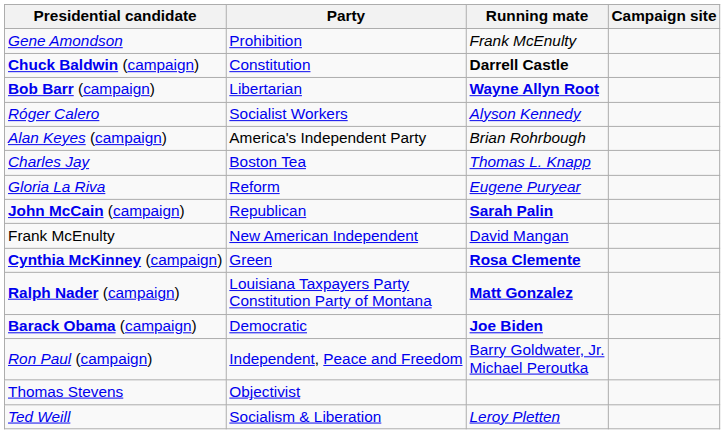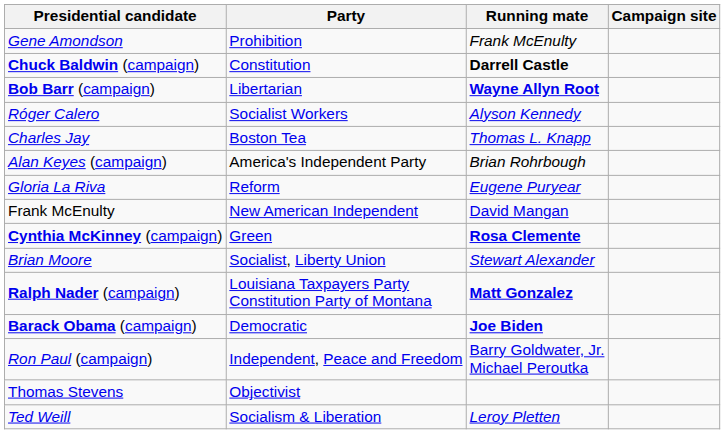 <table class="wikitable sortable">
 <tr>
 <th>Presidential candidate</th>
 <th>Party</th>
 <th>Running mate</th>
 <th>Campaign site</th>
 </tr>
 <tr>
 <td><em><a href='#'>Gene Amondson</a></em></td>
 <td><a href='#'>Prohibition</a></td>
 <td><em>Frank McEnulty</em></td>
 <td></td>
 </tr>
 <tr>
 <td><strong><a href='#'>Chuck Baldwin</a></strong>  (<a href='#'>campaign</a>)</td>
 <td><a href='#'>Constitution</a></td>
 <td><strong>Darrell Castle</strong></td>
 <td></td>
 </tr>
 <tr>
 <td><strong><a href='#'>Bob Barr</a></strong> (<a href='#'>campaign</a>)</td>
 <td><a href='#'>Libertarian</a></td>
 <td><strong><a href='#'>Wayne Allyn Root</a></strong></td>
 <td></td>
 </tr>
 <tr>
 <td><em><a href='#'>Róger Calero</a></em></td>
 <td><a href='#'>Socialist Workers</a></td>
 <td><em><a href='#'>Alyson Kennedy</a></em></td>
 <td></td>
 </tr>
 <tr>
+<td><em><a href='#'>Charles Jay</a></em></td>
+<td><a href='#'>Boston Tea</a></td>
+<td><em><a href='#'>Thomas L. Knapp</a></em></td>
+<td></td>
+</tr>
+<tr>
 <td><em><a href='#'>Alan Keyes</a></em> (<a href='#'>campaign</a>)</td>
 <td>America's Independent Party</td>
 <td><em>Brian Rohrbough</em></td>
 <td></td>
 </tr>
 <tr>
-<td><em><a href='#'>Charles Jay</a></em></td>
-<td><a href='#'>Boston Tea</a></td>
-<td><em><a href='#'>Thomas L. Knapp</a></em></td>
-<td></td>
-</tr>
-<tr>
 <td><em><a href='#'>Gloria La Riva</a></em></td>
 <td><a href='#'>Reform</a></td>
 <td><em><a href='#'>Eugene Puryear</a></em></td>
-<td></td>
-</tr>
-<tr>
-<td><strong><a href='#'>John McCain</a></strong> (<a href='#'>campaign</a>)</td>
-<td><a href='#'>Republican</a></td>
-<td><strong><a href='#'>Sarah Palin</a></strong></td>
 <td></td>
 </tr>
 <tr>
 <td>Frank McEnulty</td>
 <td><a href='#'>New American Independent</a></td>
 <td><a href='#'>David Mangan</a></td>
 <td></td>
 </tr>
 <tr>
 <td><strong><a href='#'>Cynthia McKinney</a></strong> (<a href='#'>campaign</a>)</td>
 <td><a href='#'>Green</a></td>
 <td><strong><a href='#'>Rosa Clemente</a></strong></td>
+<td></td>
+</tr>
+<tr>
+<td><em><a href='#'>Brian Moore</a></em></td>
+<td><a href='#'>Socialist</a>, <a href='#'>Liberty Union</a></td>
+<td><em><a href='#'>Stewart Alexander</a></em></td>
 <td></td>
 </tr>
 <tr>
 <td><strong><a href='#'>Ralph Nader</a></strong> (<a href='#'>campaign</a>)</td>
 <td><a href='#'>Louisiana Taxpayers Party</a> <br> <a href='#'>Constitution Party of Montana</a></td>
 <td><strong><a href='#'>Matt Gonzalez</a></strong></td>
 <td></td>
 </tr>
 <tr>
 <td><strong><a href='#'>Barack Obama</a></strong>  (<a href='#'>campaign</a>)</td>
 <td><a href='#'>Democratic</a></td>
 <td><strong><a href='#'>Joe Biden</a></strong></td>
 <td></td>
 </tr>
 <tr>
 <td><em><a href='#'>Ron Paul</a></em> (<a href='#'>campaign</a>)</td>
 <td><a href='#'>Independent</a>, <a href='#'>Peace and Freedom</a></td>
 <td><a href='#'>Barry Goldwater, Jr.</a> <br> <a href='#'>Michael Peroutka</a></td>
 <td></td>
 </tr>
 <tr>
 <td><a href='#'>Thomas Stevens</a></td>
 <td><a href='#'>Objectivist</a></td>
 <td></td>
 <td></td>
 </tr>
 <tr>
 <td><em><a href='#'>Ted Weill</a></em></td>
 <td><a href='#'>Socialism & Liberation</a></td>
 <td><em><a href='#'>Leroy Pletten</a></em></td>
 <td></td>
 </tr>
 </table>
